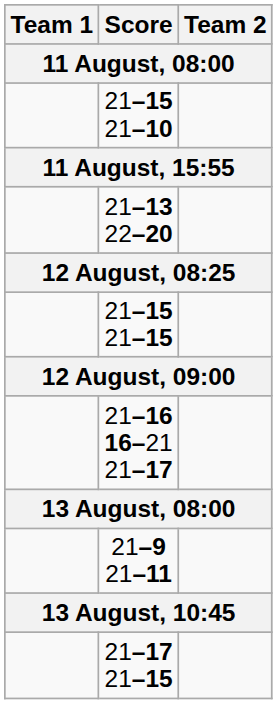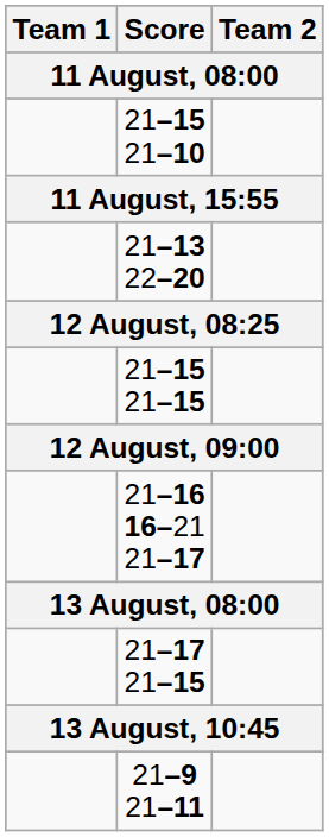 <table class="wikitable" style="text-align: center; font-size:90% ">
 <tr>
 <th align="right">Team 1</th>
 <th>Score</th>
 <th align="left">Team 2</th>
 </tr>
 <tr>
 <th colspan=3>11 August, 08:00</th>
 </tr>
 <tr>
 <td align=right><strong></td>
 <td align=center></strong>21<strong>–15<br></strong>21<strong>–10</td>
 <td align=left></td>
 </tr>
 <tr>
 <th colspan=3>11 August, 15:55</th>
 </tr>
 <tr>
 <td align=right></strong><strong></td>
 <td align=center></strong>21<strong>–13<br></strong>22<strong>–20</td>
 <td align=left></td>
 </tr>
 <tr>
 <th colspan=3>12 August, 08:25</th>
 </tr>
 <tr>
 <td align=right></strong><strong></td>
 <td align=center></strong>21<strong>–15<br></strong>21<strong>–15</td>
 <td align=left></td>
 </tr>
 <tr>
 <th colspan=3>12 August, 09:00</th>
 </tr>
 <tr>
 <td align=right></strong><strong></td>
 <td align=center></strong>21<strong>–16<br>16–</strong>21<strong><br></strong>21<strong>–17</td>
 <td align=left></td>
 </tr>
 <tr>
 <th colspan=3>13 August, 08:00</th>
 </tr>
 <tr>
 <td align=right></strong><strong></td>
-<td align=center></strong>21<strong>–9<br></strong>21<strong>–11</td>
+<td align=center></strong>21<strong>–17<br></strong>21<strong>–15</td>
 <td align=left></td>
 </tr>
 <tr>
 <th colspan=3>13 August, 10:45</th>
 </tr>
 <tr>
 <td align=right></strong><strong></td>
-<td align=center></strong>21<strong>–17<br></strong>21<strong>–15</td>
+<td align=center></strong>21<strong>–9<br></strong>21<strong>–11</td>
 <td align=left></td>
 </tr>
 </table>
